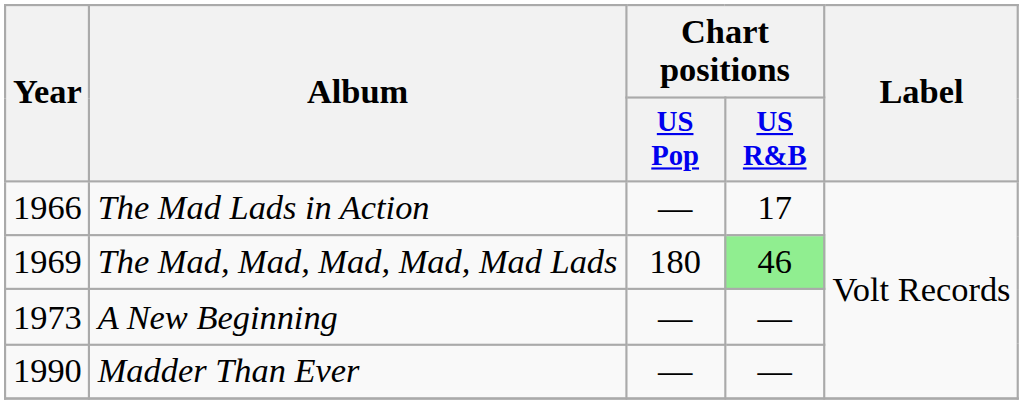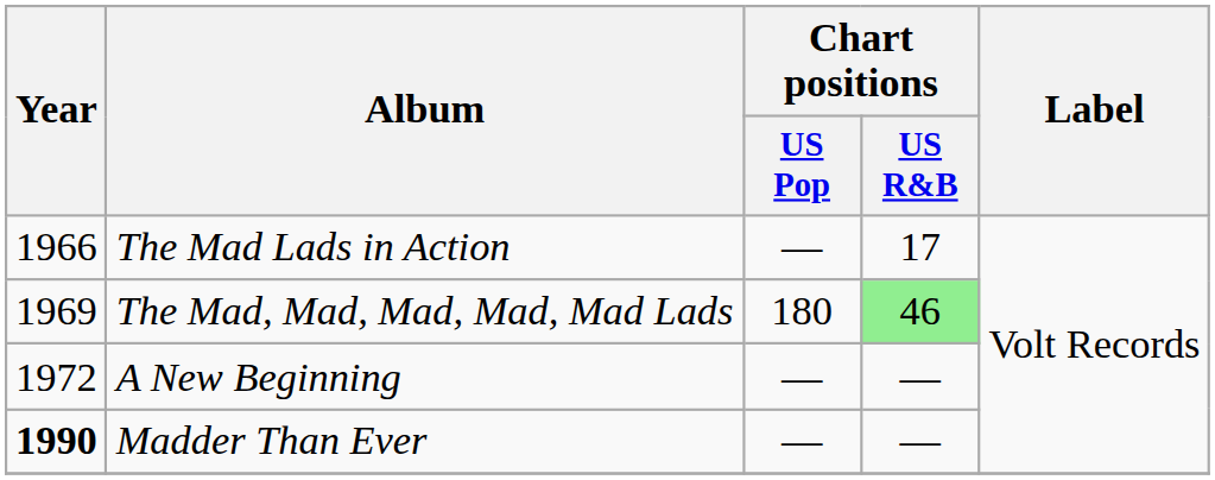 <table class="wikitable" style="text-align:center;">
 <tr>
 <th rowspan="2">Year</th>
 <th rowspan="2">Album</th>
 <th colspan="2">Chart positions</th>
 <th rowspan="2">Label</th>
 </tr>
 <tr style="font-size:smaller;">
 <th width="40"><a href='#'>US Pop</a><br></th>
 <th width="40"><a href='#'>US R&B</a><br></th>
 </tr>
 <tr>
 <td>1966</td>
 <td align="left"><em>The Mad Lads in Action</em></td>
 <td>—</td>
 <td>17</td>
 <td rowspan="4">Volt Records</td>
 </tr>
 <tr>
 <td>1969</td>
 <td align="left"><em>The Mad, Mad, Mad, Mad, Mad Lads</em></td>
 <td>180</td>
 <td style="background: lightgreen;">46</td>
 </tr>
 <tr>
-<td>1973</td>
+<td>1972</td>
 <td align="left"><em>A New Beginning</em></td>
 <td>—</td>
 <td>—</td>
 </tr>
 <tr>
-<td>1990</td>
+<td><strong>1990</strong></td>
 <td align="left"><em>Madder Than Ever</em></td>
 <td>—</td>
 <td>—</td>
 </tr>
 <tr>
 </tr>
 </table>
